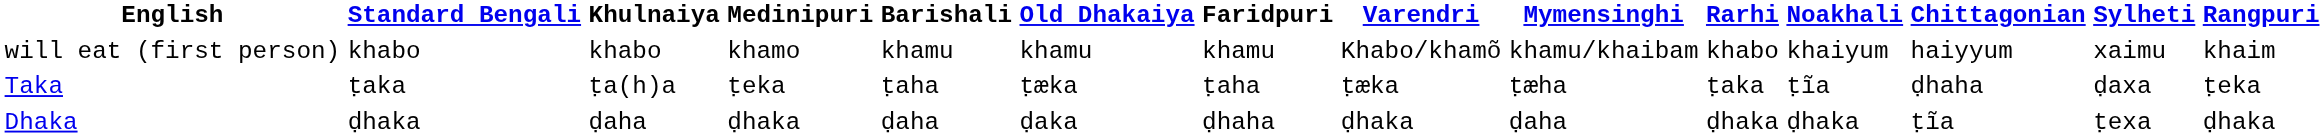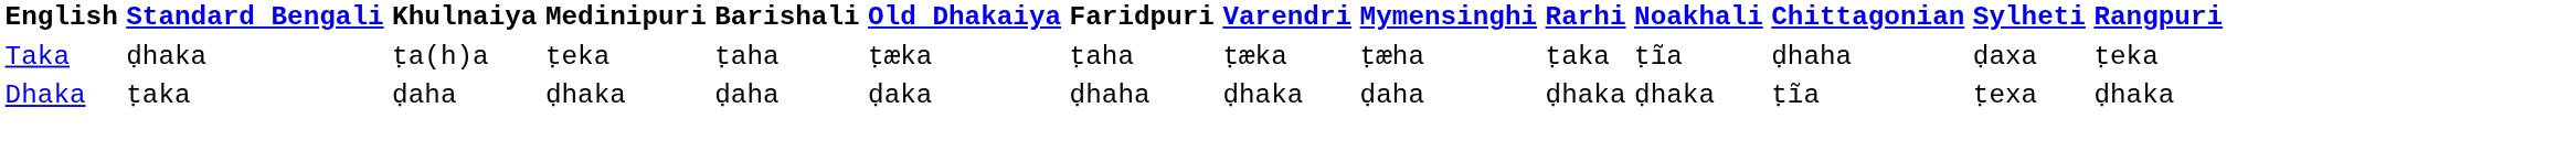 <table ="wikitable">
 <tr>
 <th>English</th>
 <th><a href='#'>Standard Bengali</a></th>
 <th>Khulnaiya</th>
 <th>Medinipuri</th>
 <th>Barishali</th>
 <th><a href='#'>Old Dhakaiya</a></th>
 <th>Faridpuri</th>
 <th><a href='#'>Varendri</a></th>
 <th><a href='#'>Mymensinghi</a></th>
 <th><a href='#'>Rarhi</a></th>
 <th><a href='#'>Noakhali</a></th>
 <th><a href='#'>Chittagonian</a></th>
 <th><a href='#'>Sylheti</a></th>
 <th><a href='#'>Rangpuri</a></th>
 </tr>
 <tr>
-<td>will eat (first person)</td>
-<td>khabo</td>
-<td>khabo</td>
-<td>khamo</td>
-<td>khamu</td>
-<td>khamu</td>
-<td>khamu</td>
-<td>Khabo/khamõ</td>
-<td>khamu/khaibam</td>
-<td>khabo</td>
-<td>khaiyum</td>
-<td>haiyyum</td>
-<td>xaimu</td>
-<td>khaim</td>
-</tr>
-<tr>
 <td><a href='#'>Taka</a></td>
-<td>ṭaka</td>
+<td>ḍhaka</td>
 <td>ṭa(h)a</td>
 <td>ṭeka</td>
 <td>ṭaha</td>
 <td>ṭæka</td>
 <td>ṭaha</td>
 <td>ṭæka</td>
 <td>ṭæha</td>
 <td>ṭaka</td>
 <td>ṭĩa</td>
 <td>ḍhaha</td>
 <td>ḍaxa</td>
 <td>ṭeka</td>
 </tr>
 <tr>
 <td><a href='#'>Dhaka</a></td>
-<td>ḍhaka</td>
+<td>ṭaka</td>
 <td>ḍaha</td>
 <td>ḍhaka</td>
 <td>ḍaha</td>
 <td>ḍaka</td>
 <td>ḍhaha</td>
 <td>ḍhaka</td>
 <td>ḍaha</td>
 <td>ḍhaka</td>
 <td>ḍhaka</td>
 <td>ṭĩa</td>
 <td>ṭexa</td>
 <td>ḍhaka</td>
 </tr>
 </table>
